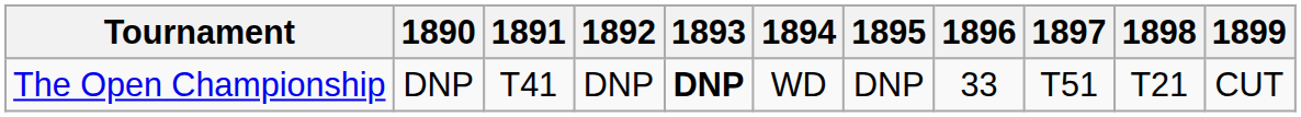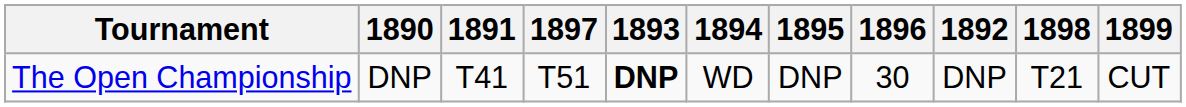 <table class="wikitable" style="font-size:95%;text-align:center;">
 <tr>
 <th>Tournament</th>
 <th>1890</th>
 <th>1891</th>
-<th>1892</th>
+<th>1897</th>
 <th>1893</th>
 <th>1894</th>
 <th>1895</th>
 <th>1896</th>
-<th>1897</th>
+<th>1892</th>
 <th>1898</th>
 <th>1899</th>
 </tr>
 <tr>
 <td align="left"><a href='#'>The Open Championship</a></td>
 <td>DNP</td>
 <td>T41</td>
-<td>DNP</td>
+<td>T51</td>
 <td><strong>DNP</strong></td>
 <td>WD</td>
 <td>DNP</td>
-<td>33</td>
-<td>T51</td>
+<td>30</td>
+<td>DNP</td>
 <td>T21</td>
 <td>CUT</td>
 </tr>
 </table>
